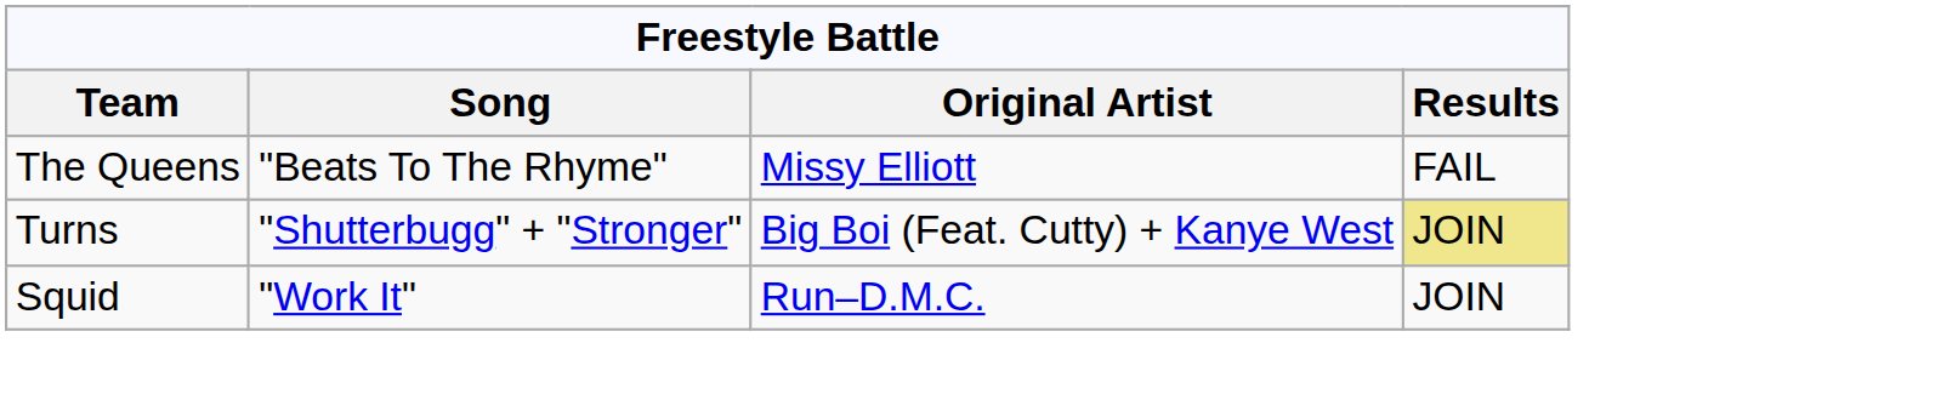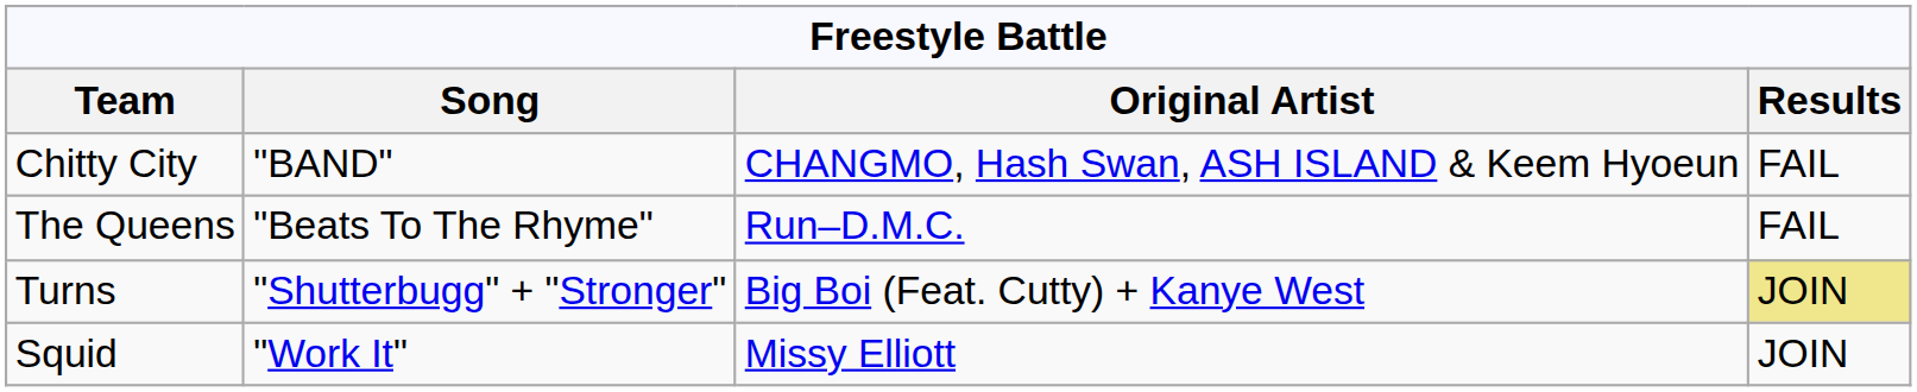 <table class="wikitable mw-collapsible mw-collapsed"  style="text-align:center font-size:90%">
 <tr>
 <th style="background:#F8F8FF"; colspan="4">Freestyle Battle</th>
 </tr>
 <tr style="background:#f2f2f2;">
 <th scope="col">Team</th>
 <th scope="col">Song</th>
 <th scope="col">Original Artist</th>
 <th scope="col">Results</th>
 </tr>
 <tr>
+<td>Chitty City</td>
+<td>"BAND"</td>
+<td><a href='#'>CHANGMO</a>, <a href='#'>Hash Swan</a>, <a href='#'>ASH ISLAND</a> & Keem Hyoeun</td>
+<td>FAIL</td>
+</tr>
+<tr>
 <td>The Queens</td>
 <td>"Beats To The Rhyme"</td>
-<td><a href='#'>Missy Elliott</a></td>
+<td><a href='#'>Run–D.M.C.</a></td>
 <td>FAIL</td>
 </tr>
 <tr>
 <td>Turns</td>
 <td>"<a href='#'>Shutterbugg</a>" + "<a href='#'>Stronger</a>"</td>
 <td><a href='#'>Big Boi</a> (Feat. Cutty) + <a href='#'>Kanye West</a></td>
 <td style="background: khaki;">JOIN</td>
 </tr>
 <tr>
 <td>Squid</td>
 <td>"<a href='#'>Work It</a>"</td>
-<td><a href='#'>Run–D.M.C.</a></td>
+<td><a href='#'>Missy Elliott</a></td>
 <td>JOIN</td>
 </tr>
 </table>
